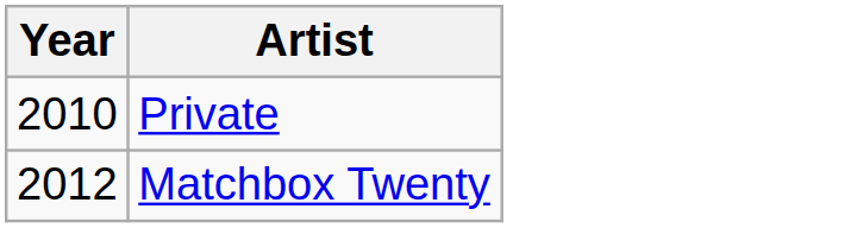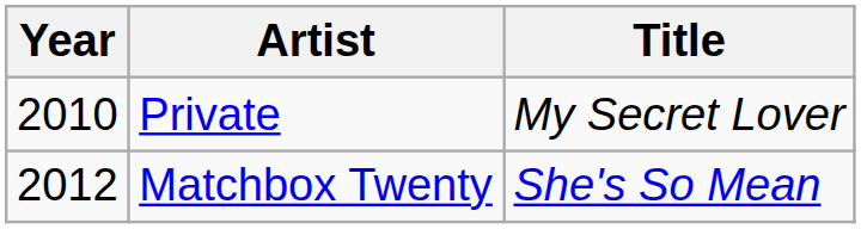 <table class="wikitable">
 <tr>
 <th>Year</th>
 <th>Artist</th>
+<th>Title</th>
 </tr>
 <tr>
 <td>2010</td>
 <td><a href='#'>Private</a></td>
+<td><em>My Secret Lover</em></td>
 </tr>
 <tr>
 <td>2012</td>
 <td><a href='#'>Matchbox Twenty</a></td>
+<td><em><a href='#'>She's So Mean</a></em></td>
 </tr>
 </table>
